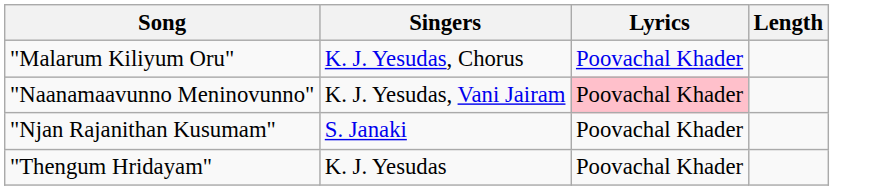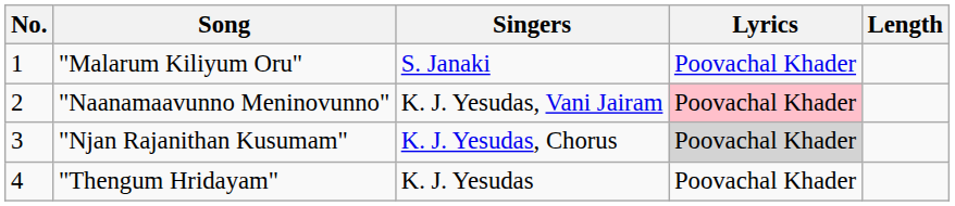 <table class="wikitable">
 <tr>
+<th>No.</th>
 <th>Song</th>
 <th>Singers</th>
 <th>Lyrics</th>
 <th>Length</th>
 </tr>
 <tr>
+<td>1</td>
 <td>"Malarum Kiliyum Oru"</td>
-<td><a href='#'>K. J. Yesudas</a>, Chorus</td>
+<td><a href='#'>S. Janaki</a></td>
 <td><a href='#'>Poovachal Khader</a></td>
 <td></td>
 </tr>
 <tr>
+<td>2</td>
 <td>"Naanamaavunno Meninovunno"</td>
 <td>K. J. Yesudas, <a href='#'>Vani Jairam</a></td>
 <td style="background: pink;">Poovachal Khader</td>
 <td></td>
 </tr>
 <tr>
+<td>3</td>
 <td>"Njan Rajanithan Kusumam"</td>
-<td><a href='#'>S. Janaki</a></td>
-<td>Poovachal Khader</td>
+<td><a href='#'>K. J. Yesudas</a>, Chorus</td>
+<td style="background: lightgrey;">Poovachal Khader</td>
 <td></td>
 </tr>
 <tr>
+<td>4</td>
 <td>"Thengum Hridayam"</td>
 <td>K. J. Yesudas</td>
 <td>Poovachal Khader</td>
 <td></td>
 </tr>
 </table>
